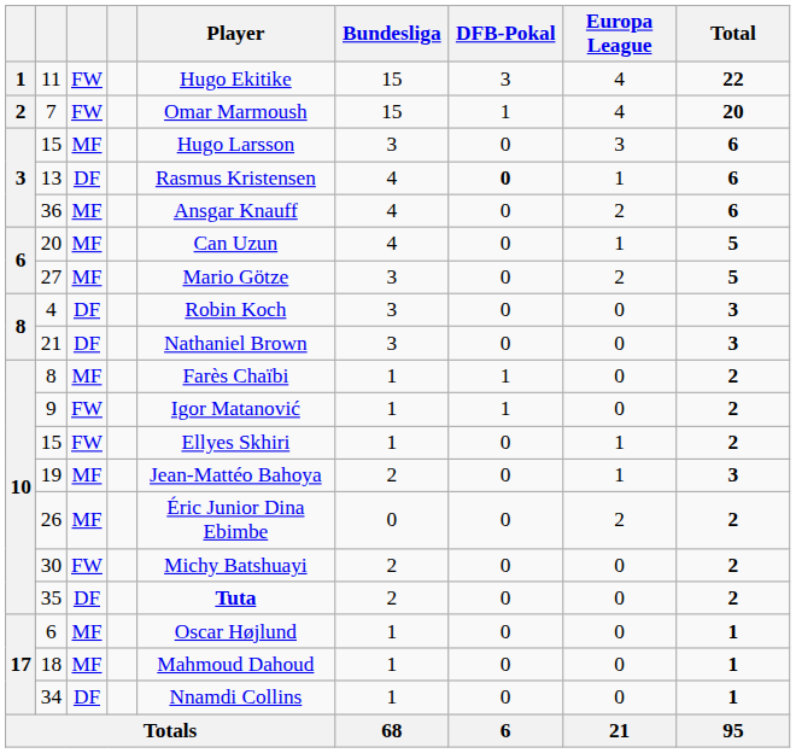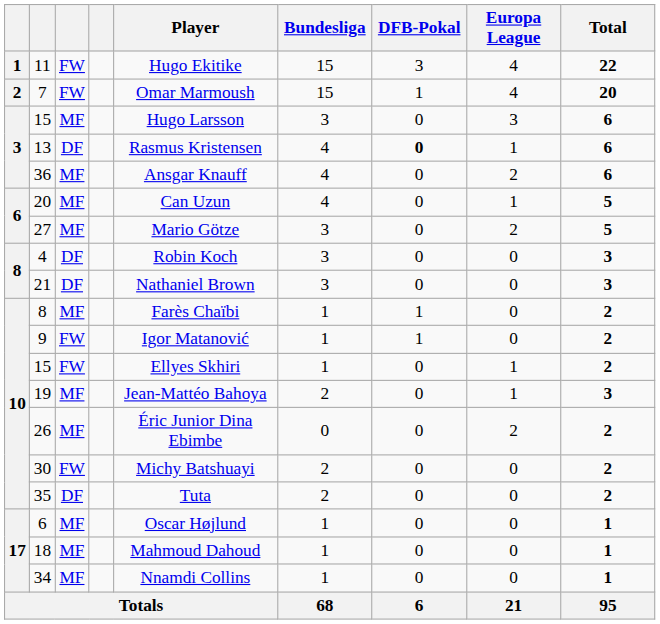 <table class="wikitable" style="text-align:center">
 <tr>
 <th width=15></th>
 <th width=15></th>
 <th width=15></th>
 <th width=15></th>
 <th width=145>Player</th>
 <th width=80><strong><a href='#'>Bundesliga</a></strong></th>
 <th width=80><strong><a href='#'>DFB-Pokal</a></strong></th>
 <th width=80><strong><a href='#'>Europa League</a></strong></th>
 <th width=80>Total</th>
 </tr>
 <tr>
 <th rowspan=1>1</th>
 <td>11</td>
 <td><a href='#'>FW</a></td>
 <td></td>
 <td><a href='#'>Hugo Ekitike</a></td>
 <td>15</td>
 <td>3</td>
 <td>4</td>
 <td><strong>22</strong></td>
 </tr>
 <tr>
 <th rowspan=1>2</th>
 <td>7</td>
 <td><a href='#'>FW</a></td>
 <td></td>
 <td><a href='#'>Omar Marmoush</a></td>
 <td>15</td>
 <td>1</td>
 <td>4</td>
 <td><strong>20</strong></td>
 </tr>
 <tr>
 <th rowspan=3>3</th>
 <td>15</td>
 <td><a href='#'>MF</a></td>
 <td></td>
 <td><a href='#'>Hugo Larsson</a></td>
 <td>3</td>
 <td>0</td>
 <td>3</td>
 <td><strong>6</strong></td>
 </tr>
 <tr>
 <td>13</td>
 <td><a href='#'>DF</a></td>
 <td></td>
 <td><a href='#'>Rasmus Kristensen</a></td>
 <td>4</td>
 <td><strong>0</strong></td>
 <td>1</td>
 <td><strong>6</strong></td>
 </tr>
 <tr>
 <td>36</td>
 <td><a href='#'>MF</a></td>
 <td></td>
 <td><a href='#'>Ansgar Knauff</a></td>
 <td>4</td>
 <td>0</td>
 <td>2</td>
 <td><strong>6</strong></td>
 </tr>
 <tr>
 <th rowspan=2>6</th>
 <td>20</td>
 <td><a href='#'>MF</a></td>
 <td></td>
 <td><a href='#'>Can Uzun</a></td>
 <td>4</td>
 <td>0</td>
 <td>1</td>
 <td><strong>5</strong></td>
 </tr>
 <tr>
 <td>27</td>
 <td><a href='#'>MF</a></td>
 <td></td>
 <td><a href='#'>Mario Götze</a></td>
 <td>3</td>
 <td>0</td>
 <td>2</td>
 <td><strong>5</strong></td>
 </tr>
 <tr>
 <th rowspan=2>8</th>
 <td>4</td>
 <td><a href='#'>DF</a></td>
 <td></td>
 <td><a href='#'>Robin Koch</a></td>
 <td>3</td>
 <td>0</td>
 <td>0</td>
 <td><strong>3</strong></td>
 </tr>
 <tr>
 <td>21</td>
 <td><a href='#'>DF</a></td>
 <td></td>
 <td><a href='#'>Nathaniel Brown</a></td>
 <td>3</td>
 <td>0</td>
 <td>0</td>
 <td><strong>3</strong></td>
 </tr>
 <tr>
 <th rowspan=7>10</th>
 <td>8</td>
 <td><a href='#'>MF</a></td>
 <td></td>
 <td><a href='#'>Farès Chaïbi</a></td>
 <td>1</td>
 <td>1</td>
 <td>0</td>
 <td><strong>2</strong></td>
 </tr>
 <tr>
 <td>9</td>
 <td><a href='#'>FW</a></td>
 <td></td>
 <td><a href='#'>Igor Matanović</a></td>
 <td>1</td>
 <td>1</td>
 <td>0</td>
 <td><strong>2</strong></td>
 </tr>
 <tr>
 <td>15</td>
 <td><a href='#'>FW</a></td>
 <td></td>
 <td><a href='#'>Ellyes Skhiri</a></td>
 <td>1</td>
 <td>0</td>
 <td>1</td>
 <td><strong>2</strong></td>
 </tr>
 <tr>
 <td>19</td>
 <td><a href='#'>MF</a></td>
 <td></td>
 <td><a href='#'>Jean-Mattéo Bahoya</a></td>
 <td>2</td>
 <td>0</td>
 <td>1</td>
 <td><strong>3</strong></td>
 </tr>
 <tr>
 <td>26</td>
 <td><a href='#'>MF</a></td>
 <td></td>
 <td><a href='#'>Éric Junior Dina Ebimbe</a></td>
 <td>0</td>
 <td>0</td>
 <td>2</td>
 <td><strong>2</strong></td>
 </tr>
 <tr>
 <td>30</td>
 <td><a href='#'>FW</a></td>
 <td></td>
 <td><a href='#'>Michy Batshuayi</a></td>
 <td>2</td>
 <td>0</td>
 <td>0</td>
 <td><strong>2</strong></td>
 </tr>
 <tr>
 <td>35</td>
 <td><a href='#'>DF</a></td>
 <td></td>
-<td><strong><a href='#'>Tuta</a></strong></td>
+<td><a href='#'>Tuta</a></td>
 <td>2</td>
 <td>0</td>
 <td>0</td>
 <td><strong>2</strong></td>
 </tr>
 <tr>
 <th rowspan=3>17</th>
 <td>6</td>
 <td><a href='#'>MF</a></td>
 <td></td>
 <td><a href='#'>Oscar Højlund</a></td>
 <td>1</td>
 <td>0</td>
 <td>0</td>
 <td><strong>1</strong></td>
 </tr>
 <tr>
 <td>18</td>
 <td><a href='#'>MF</a></td>
 <td></td>
 <td><a href='#'>Mahmoud Dahoud</a></td>
 <td>1</td>
 <td>0</td>
 <td>0</td>
 <td><strong>1</strong></td>
 </tr>
 <tr>
 <td>34</td>
-<td><a href='#'>DF</a></td>
+<td><a href='#'>MF</a></td>
 <td></td>
 <td><a href='#'>Nnamdi Collins</a></td>
 <td>1</td>
 <td>0</td>
 <td>0</td>
 <td><strong>1</strong></td>
 </tr>
 <tr>
 <th colspan=5>Totals</th>
 <th>68</th>
 <th>6</th>
 <th>21</th>
 <th>95</th>
 </tr>
 </table>
